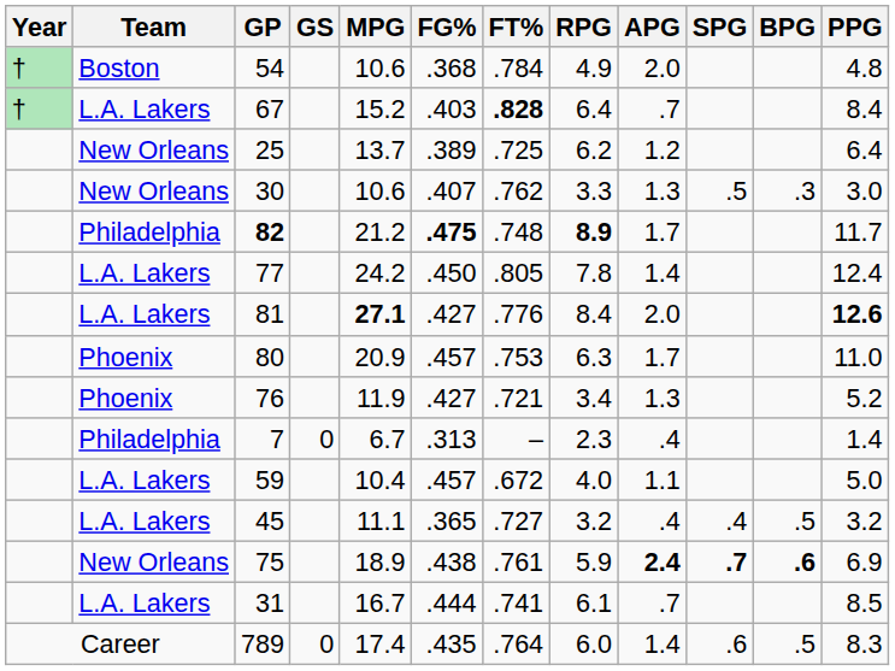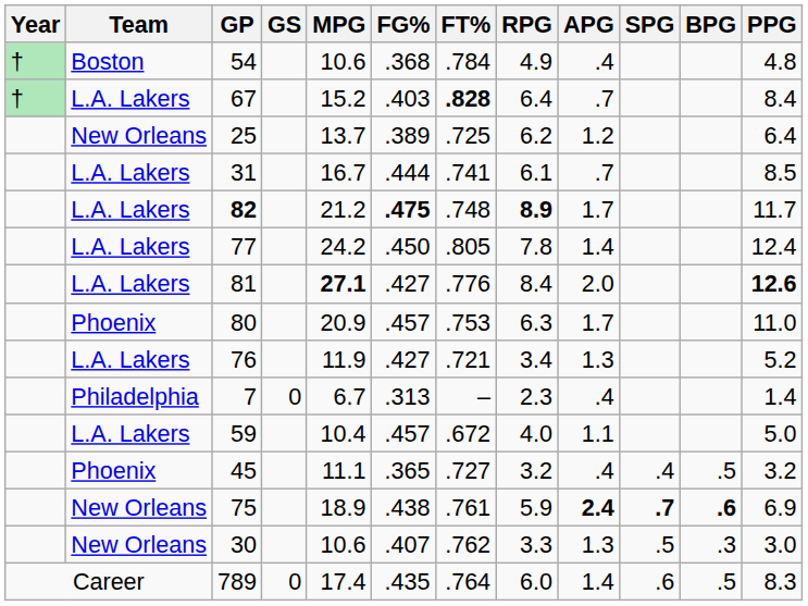 <table class="wikitable sortable" style="font-size:95%; text-align:right;">
 <tr>
 <th>Year</th>
 <th>Team</th>
 <th>GP</th>
 <th>GS</th>
 <th>MPG</th>
 <th>FG%</th>
 <th>FT%</th>
 <th>RPG</th>
 <th>APG</th>
 <th>SPG</th>
 <th>BPG</th>
 <th>PPG</th>
 </tr>
 <tr>
 <td style="text-align:left;background:#afe6ba;">†</td>
 <td style="text-align:left;"><a href='#'>Boston</a></td>
 <td>54</td>
 <td></td>
 <td>10.6</td>
 <td>.368</td>
 <td>.784</td>
 <td>4.9</td>
-<td>2.0</td>
+<td>.4</td>
 <td></td>
 <td></td>
 <td>4.8</td>
 </tr>
 <tr>
 <td style="text-align:left;background:#afe6ba;">†</td>
 <td style="text-align:left;"><a href='#'>L.A. Lakers</a></td>
 <td>67</td>
 <td></td>
 <td>15.2</td>
 <td>.403</td>
 <td><strong>.828</strong></td>
 <td>6.4</td>
 <td>.7</td>
 <td></td>
 <td></td>
 <td>8.4</td>
 </tr>
 <tr>
 <td style="text-align:left;"></td>
 <td style="text-align:left;"><a href='#'>New Orleans</a></td>
 <td>25</td>
 <td></td>
 <td>13.7</td>
 <td>.389</td>
 <td>.725</td>
 <td>6.2</td>
 <td>1.2</td>
 <td></td>
 <td></td>
 <td>6.4</td>
 </tr>
 <tr>
 <td style="text-align:left;"></td>
-<td style="text-align:left;"><a href='#'>New Orleans</a></td>
-<td>30</td>
+<td style="text-align:left;"><a href='#'>L.A. Lakers</a></td>
+<td>31</td>
 <td></td>
-<td>10.6</td>
-<td>.407</td>
-<td>.762</td>
-<td>3.3</td>
-<td>1.3</td>
-<td>.5</td>
-<td>.3</td>
-<td>3.0</td>
+<td>16.7</td>
+<td>.444</td>
+<td>.741</td>
+<td>6.1</td>
+<td>.7</td>
+<td></td>
+<td></td>
+<td>8.5</td>
 </tr>
 <tr>
 <td style="text-align:left;"></td>
-<td style="text-align:left;"><a href='#'>Philadelphia</a></td>
+<td style="text-align:left;"><a href='#'>L.A. Lakers</a></td>
 <td><strong>82</strong></td>
 <td></td>
 <td>21.2</td>
 <td><strong>.475</strong></td>
 <td>.748</td>
 <td><strong>8.9</strong></td>
 <td>1.7</td>
 <td></td>
 <td></td>
 <td>11.7</td>
 </tr>
 <tr>
 <td style="text-align:left;"></td>
 <td style="text-align:left;"><a href='#'>L.A. Lakers</a></td>
 <td>77</td>
 <td></td>
 <td>24.2</td>
 <td>.450</td>
 <td>.805</td>
 <td>7.8</td>
 <td>1.4</td>
 <td></td>
 <td></td>
 <td>12.4</td>
 </tr>
 <tr>
 <td style="text-align:left;"></td>
 <td style="text-align:left;"><a href='#'>L.A. Lakers</a></td>
 <td>81</td>
 <td></td>
 <td><strong>27.1</strong></td>
 <td>.427</td>
 <td>.776</td>
 <td>8.4</td>
 <td>2.0</td>
 <td></td>
 <td></td>
 <td><strong>12.6</strong></td>
 </tr>
 <tr>
 <td style="text-align:left;"></td>
 <td style="text-align:left;"><a href='#'>Phoenix</a></td>
 <td>80</td>
 <td></td>
 <td>20.9</td>
 <td>.457</td>
 <td>.753</td>
 <td>6.3</td>
 <td>1.7</td>
 <td></td>
 <td></td>
 <td>11.0</td>
 </tr>
 <tr>
 <td style="text-align:left;"></td>
-<td style="text-align:left;"><a href='#'>Phoenix</a></td>
+<td style="text-align:left;"><a href='#'>L.A. Lakers</a></td>
 <td>76</td>
 <td></td>
 <td>11.9</td>
 <td>.427</td>
 <td>.721</td>
 <td>3.4</td>
 <td>1.3</td>
 <td></td>
 <td></td>
 <td>5.2</td>
 </tr>
 <tr>
 <td style="text-align:left;"></td>
 <td style="text-align:left;"><a href='#'>Philadelphia</a></td>
 <td>7</td>
 <td>0</td>
 <td>6.7</td>
 <td>.313</td>
 <td>–</td>
 <td>2.3</td>
 <td>.4</td>
 <td></td>
 <td></td>
 <td>1.4</td>
 </tr>
 <tr>
 <td style="text-align:left;"></td>
 <td style="text-align:left;"><a href='#'>L.A. Lakers</a></td>
 <td>59</td>
 <td></td>
 <td>10.4</td>
 <td>.457</td>
 <td>.672</td>
 <td>4.0</td>
 <td>1.1</td>
 <td></td>
 <td></td>
 <td>5.0</td>
 </tr>
 <tr>
 <td style="text-align:left;"></td>
-<td style="text-align:left;"><a href='#'>L.A. Lakers</a></td>
+<td style="text-align:left;"><a href='#'>Phoenix</a></td>
 <td>45</td>
 <td></td>
 <td>11.1</td>
 <td>.365</td>
 <td>.727</td>
 <td>3.2</td>
 <td>.4</td>
 <td>.4</td>
 <td>.5</td>
 <td>3.2</td>
 </tr>
 <tr>
 <td style="text-align:left;"></td>
 <td style="text-align:left;"><a href='#'>New Orleans</a></td>
 <td>75</td>
 <td></td>
 <td>18.9</td>
 <td>.438</td>
 <td>.761</td>
 <td>5.9</td>
 <td><strong>2.4</strong></td>
 <td><strong>.7</strong></td>
 <td><strong>.6</strong></td>
 <td>6.9</td>
 </tr>
 <tr>
 <td style="text-align:left;"></td>
-<td style="text-align:left;"><a href='#'>L.A. Lakers</a></td>
-<td>31</td>
+<td style="text-align:left;"><a href='#'>New Orleans</a></td>
+<td>30</td>
 <td></td>
-<td>16.7</td>
-<td>.444</td>
-<td>.741</td>
-<td>6.1</td>
-<td>.7</td>
-<td></td>
-<td></td>
-<td>8.5</td>
+<td>10.6</td>
+<td>.407</td>
+<td>.762</td>
+<td>3.3</td>
+<td>1.3</td>
+<td>.5</td>
+<td>.3</td>
+<td>3.0</td>
 </tr>
 <tr class="sortbottom">
 <td style="text-align:center;" colspan="2">Career</td>
 <td>789</td>
 <td>0</td>
 <td>17.4</td>
 <td>.435</td>
 <td>.764</td>
 <td>6.0</td>
 <td>1.4</td>
 <td>.6</td>
 <td>.5</td>
 <td>8.3</td>
 </tr>
 </table>
